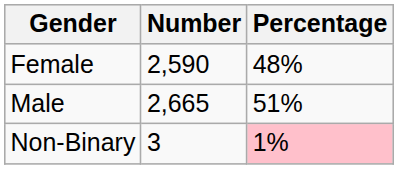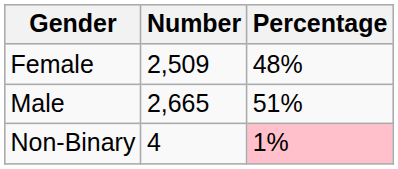 <table class="wikitable">
 <tr>
 <th>Gender</th>
 <th>Number</th>
 <th>Percentage</th>
 </tr>
 <tr>
 <td>Female</td>
-<td>2,590</td>
+<td>2,509</td>
 <td>48%</td>
 </tr>
 <tr>
 <td>Male</td>
 <td>2,665</td>
 <td>51%</td>
 </tr>
 <tr>
 <td>Non-Binary</td>
-<td>3</td>
+<td>4</td>
 <td style="background: pink;">1%</td>
 </tr>
 </table>
